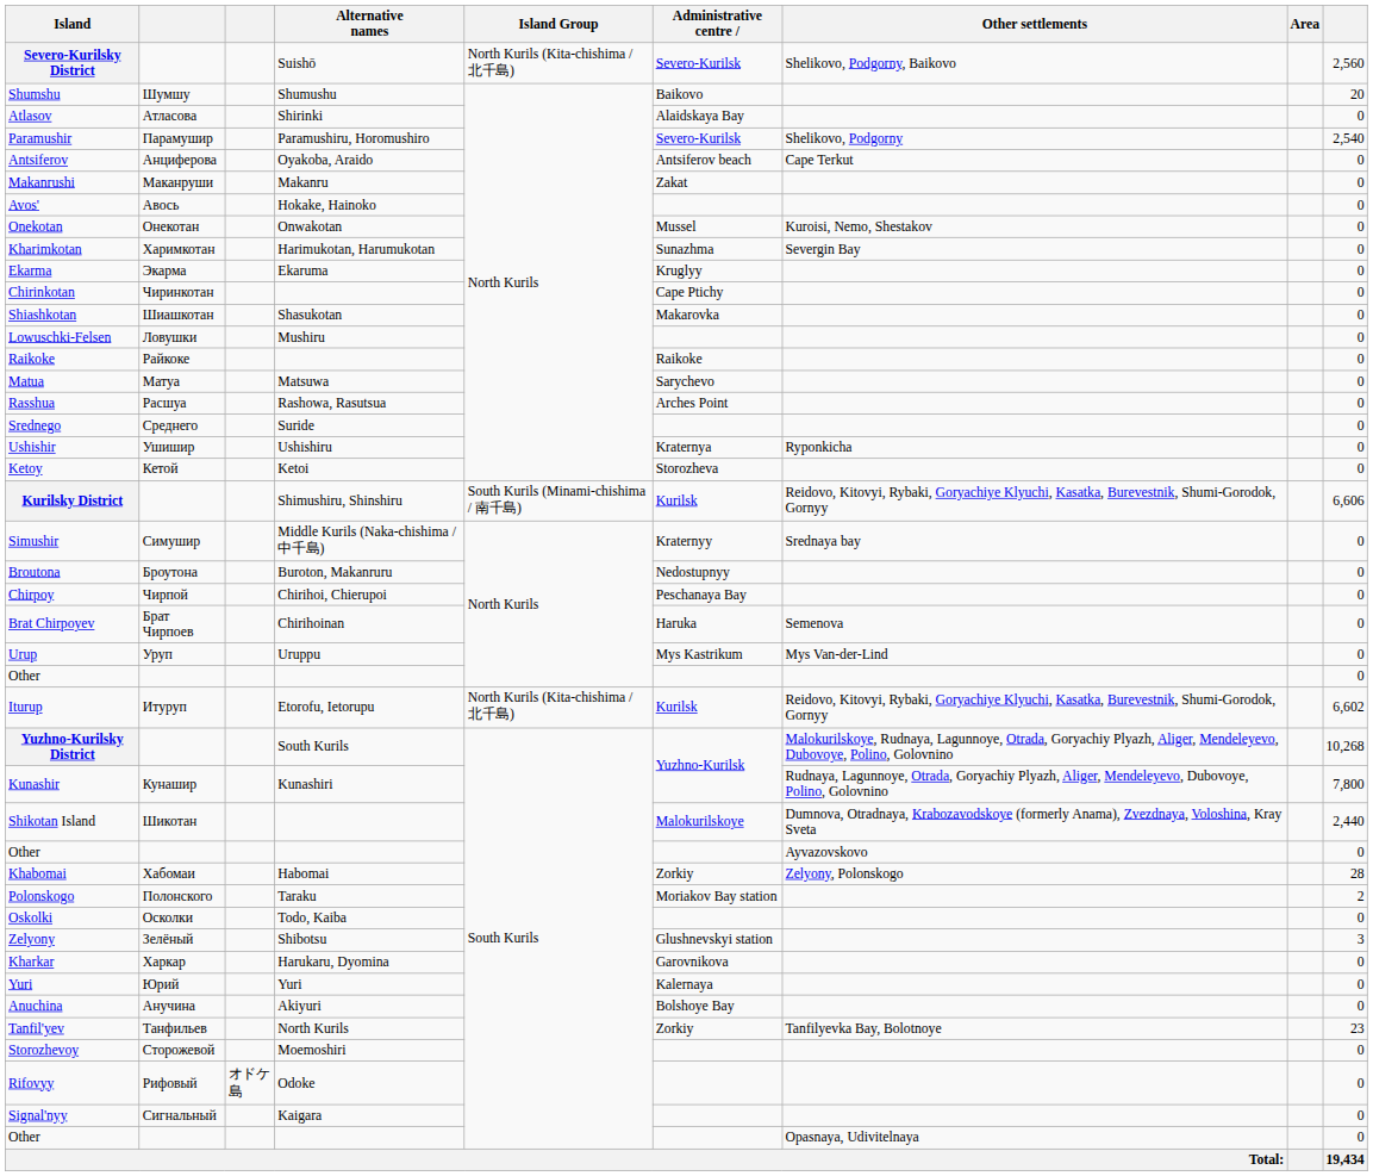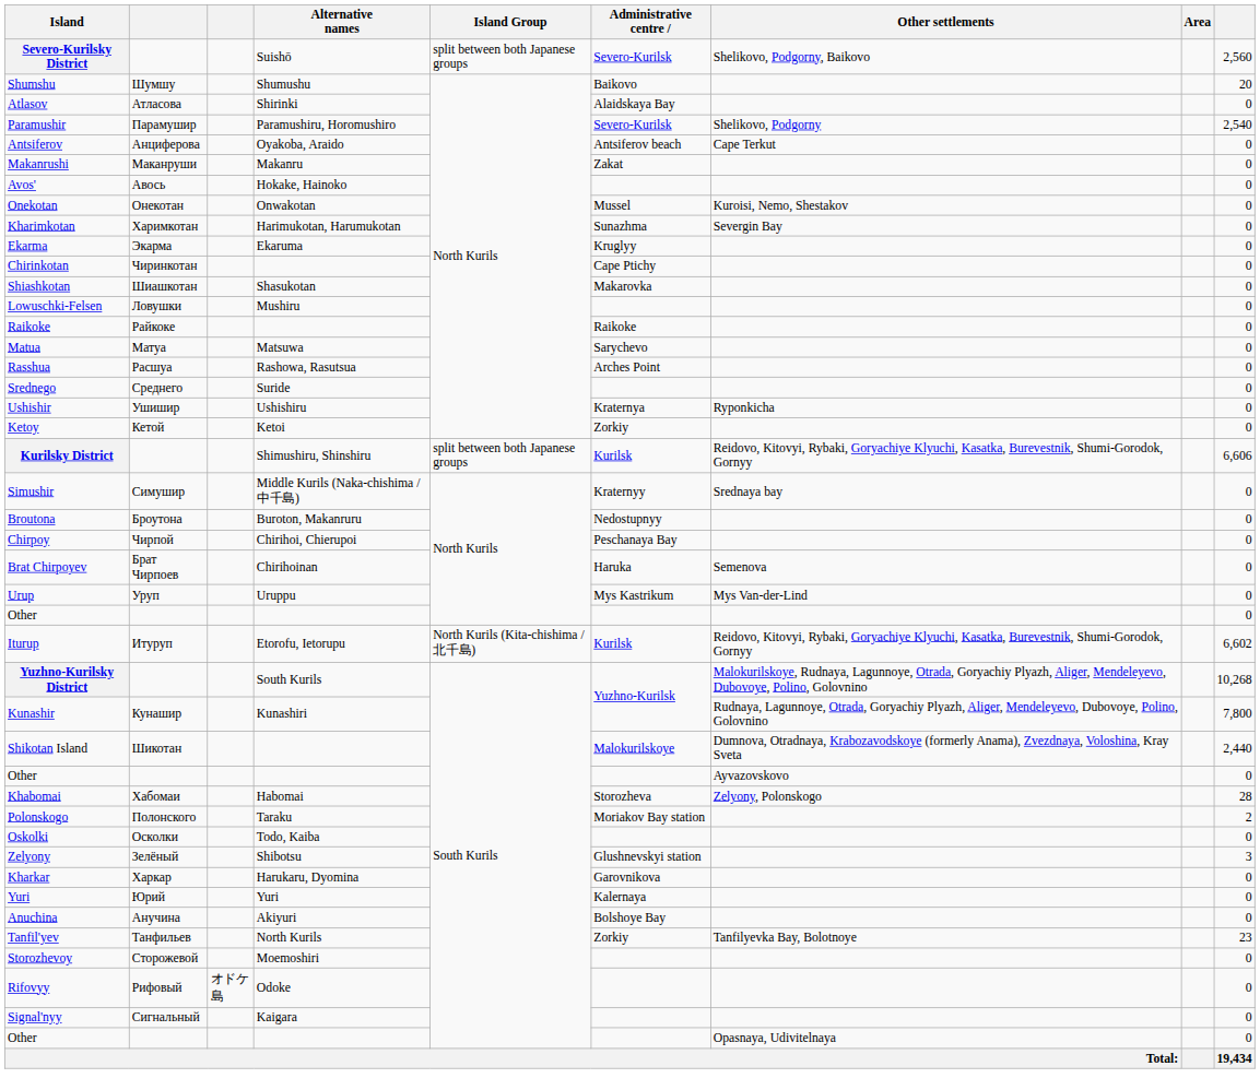 <table class="wikitable sortable">
 <tr>
 <th scope="col">Island</th>
 <th scope="col"></th>
 <th scope="col"></th>
 <th scope="col">Alternative<br>names</th>
 <th scope="col">Island Group</th>
 <th scope="col">Administrative centre /<br></th>
 <th scope="col">Other settlements</th>
 <th scope="col" data-sort-type="number">Area</th>
 <th scope="col"></th>
 </tr>
 <tr>
 <th><a href='#'>Severo-Kurilsky District</a></th>
 <td></td>
 <td></td>
 <td>Suishō</td>
-<td>North Kurils (Kita-chishima / 北千島)</td>
+<td>split between both Japanese groups</td>
 <td><a href='#'>Severo-Kurilsk</a></td>
 <td>Shelikovo, <a href='#'>Podgorny</a>, Baikovo</td>
 <td style="text-align: right;"></td>
 <td style="text-align: right;">2,560</td>
 </tr>
 <tr>
 <td><a href='#'>Shumshu</a></td>
 <td>Шумшу</td>
 <td></td>
 <td>Shumushu</td>
 <td rowspan="18">North Kurils</td>
 <td>Baikovo</td>
 <td></td>
 <td style="text-align: right;"></td>
 <td style="text-align: right;">20</td>
 </tr>
 <tr>
 <td><a href='#'>Atlasov</a></td>
 <td>Атласова</td>
 <td></td>
 <td>Shirinki</td>
 <td>Alaidskaya Bay</td>
 <td></td>
 <td style="text-align: right;"></td>
 <td style="text-align: right;">0</td>
 </tr>
 <tr>
 <td><a href='#'>Paramushir</a></td>
 <td>Парамушир</td>
 <td></td>
 <td>Paramushiru, Horomushiro</td>
 <td><a href='#'>Severo-Kurilsk</a></td>
 <td>Shelikovo, <a href='#'>Podgorny</a></td>
 <td style="text-align: right;"></td>
 <td style="text-align: right;">2,540</td>
 </tr>
 <tr>
 <td><a href='#'>Antsiferov</a></td>
 <td>Анциферова</td>
 <td></td>
 <td>Oyakoba, Araido</td>
 <td>Antsiferov beach</td>
 <td>Cape Terkut</td>
 <td style="text-align: right;"></td>
 <td style="text-align: right;">0</td>
 </tr>
 <tr>
 <td><a href='#'>Makanrushi</a></td>
 <td>Маканруши</td>
 <td></td>
 <td>Makanru</td>
 <td>Zakat</td>
 <td></td>
 <td style="text-align: right;"></td>
 <td style="text-align: right;">0</td>
 </tr>
 <tr>
 <td><a href='#'>Avos'</a></td>
 <td>Авось</td>
 <td></td>
 <td>Hokake, Hainoko</td>
 <td></td>
 <td></td>
 <td style="text-align: right;"></td>
 <td style="text-align: right;">0</td>
 </tr>
 <tr>
 <td><a href='#'>Onekotan</a></td>
 <td>Онекотан</td>
 <td></td>
 <td>Onwakotan</td>
 <td>Mussel</td>
 <td>Kuroisi, Nemo, Shestakov</td>
 <td style="text-align: right;"></td>
 <td style="text-align: right;">0</td>
 </tr>
 <tr>
 <td><a href='#'>Kharimkotan</a></td>
 <td>Харимкотан</td>
 <td><br></td>
 <td>Harimukotan, Harumukotan</td>
 <td>Sunazhma</td>
 <td>Severgin Bay</td>
 <td style="text-align: right;"></td>
 <td style="text-align: right;">0</td>
 </tr>
 <tr>
 <td><a href='#'>Ekarma</a></td>
 <td>Экарма</td>
 <td></td>
 <td>Ekaruma</td>
 <td>Kruglyy</td>
 <td></td>
 <td style="text-align: right;"></td>
 <td style="text-align: right;">0</td>
 </tr>
 <tr>
 <td><a href='#'>Chirinkotan</a></td>
 <td>Чиринкотан</td>
 <td></td>
 <td></td>
 <td>Cape Ptichy</td>
 <td></td>
 <td style="text-align: right;"></td>
 <td style="text-align: right;">0</td>
 </tr>
 <tr>
 <td><a href='#'>Shiashkotan</a></td>
 <td>Шиашкотан</td>
 <td></td>
 <td>Shasukotan</td>
 <td>Makarovka</td>
 <td></td>
 <td style="text-align: right;"></td>
 <td style="text-align: right;">0</td>
 </tr>
 <tr>
 <td><a href='#'>Lowuschki-Felsen</a></td>
 <td>Ловушки</td>
 <td></td>
 <td>Mushiru</td>
 <td></td>
 <td></td>
 <td style="text-align: right;"></td>
 <td style="text-align: right;">0</td>
 </tr>
 <tr>
 <td><a href='#'>Raikoke</a></td>
 <td>Райкоке</td>
 <td></td>
 <td></td>
 <td>Raikoke</td>
 <td></td>
 <td style="text-align: right;"></td>
 <td style="text-align: right;">0</td>
 </tr>
 <tr>
 <td><a href='#'>Matua</a></td>
 <td>Матуа</td>
 <td></td>
 <td>Matsuwa</td>
 <td>Sarychevo</td>
 <td></td>
 <td style="text-align: right;"></td>
 <td style="text-align: right;">0</td>
 </tr>
 <tr>
 <td><a href='#'>Rasshua</a></td>
 <td>Расшуа</td>
 <td></td>
 <td>Rashowa, Rasutsua</td>
 <td>Arches Point</td>
 <td></td>
 <td style="text-align: right;"></td>
 <td style="text-align: right;">0</td>
 </tr>
 <tr>
 <td><a href='#'>Srednego</a></td>
 <td>Среднего</td>
 <td></td>
 <td>Suride</td>
 <td></td>
 <td></td>
 <td style="text-align: right;"></td>
 <td style="text-align: right;">0</td>
 </tr>
 <tr>
 <td><a href='#'>Ushishir</a></td>
 <td>Ушишир</td>
 <td></td>
 <td>Ushishiru</td>
 <td>Kraternya</td>
 <td>Ryponkicha</td>
 <td style="text-align: right;"></td>
 <td style="text-align: right;">0</td>
 </tr>
 <tr>
 <td><a href='#'>Ketoy</a></td>
 <td>Кетой</td>
 <td></td>
 <td>Ketoi</td>
-<td>Storozheva</td>
+<td>Zorkiy</td>
 <td></td>
 <td style="text-align: right;"></td>
 <td style="text-align: right;">0</td>
 </tr>
 <tr>
 <th><a href='#'>Kurilsky District</a></th>
 <td></td>
 <td></td>
 <td>Shimushiru, Shinshiru</td>
-<td>South Kurils (Minami-chishima / 南千島)</td>
+<td>split between both Japanese groups</td>
 <td><a href='#'>Kurilsk</a></td>
 <td>Reidovo, Kitovyi, Rybaki, <a href='#'>Goryachiye Klyuchi</a>, <a href='#'>Kasatka</a>, <a href='#'>Burevestnik</a>, Shumi-Gorodok, Gornyy</td>
 <td style="text-align: right;"></td>
 <td style="text-align: right;">6,606</td>
 </tr>
 <tr>
 <td><a href='#'>Simushir</a></td>
 <td>Симушир</td>
 <td></td>
 <td>Middle Kurils (Naka-chishima / 中千島)</td>
 <td rowspan="6">North Kurils</td>
 <td>Kraternyy</td>
 <td>Srednaya bay</td>
 <td style="text-align: right;"></td>
 <td style="text-align: right;">0</td>
 </tr>
 <tr>
 <td><a href='#'>Broutona</a></td>
 <td>Броутона</td>
 <td></td>
 <td>Buroton, Makanruru</td>
 <td>Nedostupnyy</td>
 <td></td>
 <td style="text-align: right;"></td>
 <td style="text-align: right;">0</td>
 </tr>
 <tr>
 <td><a href='#'>Chirpoy</a></td>
 <td>Чирпой</td>
 <td></td>
 <td>Chirihoi, Chierupoi</td>
 <td>Peschanaya Bay</td>
 <td></td>
 <td style="text-align: right;"></td>
 <td style="text-align: right;">0</td>
 </tr>
 <tr>
 <td><a href='#'>Brat Chirpoyev</a></td>
 <td>Брат Чирпоев</td>
 <td></td>
 <td>Chirihoinan</td>
 <td>Haruka</td>
 <td>Semenova</td>
 <td style="text-align: right;"></td>
 <td style="text-align: right;">0</td>
 </tr>
 <tr>
 <td><a href='#'>Urup</a></td>
 <td>Уруп</td>
 <td></td>
 <td>Uruppu</td>
 <td>Mys Kastrikum</td>
 <td>Mys Van-der-Lind</td>
 <td style="text-align: right;"></td>
 <td style="text-align: right;">0</td>
 </tr>
 <tr>
 <td>Other</td>
 <td></td>
 <td></td>
 <td></td>
 <td></td>
 <td></td>
 <td style="text-align: right;"></td>
 <td style="text-align: right;">0</td>
 </tr>
 <tr>
 <td><a href='#'>Iturup</a></td>
 <td>Итуруп</td>
 <td></td>
 <td>Etorofu, Ietorupu</td>
 <td>North Kurils (Kita-chishima / 北千島)</td>
 <td><a href='#'>Kurilsk</a></td>
 <td>Reidovo, Kitovyi, Rybaki, <a href='#'>Goryachiye Klyuchi</a>, <a href='#'>Kasatka</a>, <a href='#'>Burevestnik</a>, Shumi-Gorodok, Gornyy</td>
 <td style="text-align: right;"></td>
 <td style="text-align: right;">6,602</td>
 </tr>
 <tr>
 <th><a href='#'>Yuzhno-Kurilsky District</a></th>
 <td></td>
 <td></td>
 <td>South Kurils</td>
 <td rowspan="16">South Kurils</td>
 <td rowspan="2"><a href='#'>Yuzhno-Kurilsk</a></td>
 <td><a href='#'>Malokurilskoye</a>, Rudnaya, Lagunnoye, <a href='#'>Otrada</a>, Goryachiy Plyazh, <a href='#'>Aliger</a>, <a href='#'>Mendeleyevo</a>, <a href='#'>Dubovoye</a>, <a href='#'>Polino</a>, Golovnino</td>
 <td style="text-align: right;"></td>
 <td style="text-align: right;">10,268</td>
 </tr>
 <tr>
 <td><a href='#'>Kunashir</a></td>
 <td>Кунашир</td>
 <td></td>
 <td>Kunashiri</td>
 <td>Rudnaya, Lagunnoye, <a href='#'>Otrada</a>, Goryachiy Plyazh, <a href='#'>Aliger</a>, <a href='#'>Mendeleyevo</a>, Dubovoye, <a href='#'>Polino</a>, Golovnino</td>
 <td style="text-align: right;"></td>
 <td style="text-align: right;">7,800</td>
 </tr>
 <tr>
 <td><a href='#'>Shikotan</a> Island</td>
 <td>Шикотан</td>
 <td></td>
 <td></td>
 <td><a href='#'>Malokurilskoye</a></td>
 <td>Dumnova, Otradnaya, <a href='#'>Krabozavodskoye</a> (formerly Anama), <a href='#'>Zvezdnaya</a>, <a href='#'>Voloshina</a>, Kray Sveta</td>
 <td style="text-align: right;"></td>
 <td style="text-align: right;">2,440</td>
 </tr>
 <tr>
 <td>Other</td>
 <td></td>
 <td></td>
 <td></td>
 <td></td>
 <td>Ayvazovskovo</td>
 <td style="text-align: right;"></td>
 <td style="text-align: right;">0</td>
 </tr>
 <tr>
 <td><a href='#'>Khabomai</a></td>
 <td>Хабомаи</td>
 <td></td>
 <td>Habomai</td>
-<td>Zorkiy</td>
+<td>Storozheva</td>
 <td><a href='#'>Zelyony</a>, Polonskogo</td>
 <td style="text-align: right;"></td>
 <td style="text-align: right;">28</td>
 </tr>
 <tr>
 <td><a href='#'>Polonskogo</a></td>
 <td>Полонского</td>
 <td></td>
 <td>Taraku</td>
 <td>Moriakov Bay station</td>
 <td></td>
 <td style="text-align: right;"></td>
 <td style="text-align: right;">2</td>
 </tr>
 <tr>
 <td><a href='#'>Oskolki</a></td>
 <td>Осколки</td>
 <td></td>
 <td>Todo, Kaiba</td>
 <td></td>
 <td></td>
 <td></td>
 <td style="text-align: right;">0</td>
 </tr>
 <tr>
 <td><a href='#'>Zelyony</a></td>
 <td>Зелёный</td>
 <td></td>
 <td>Shibotsu</td>
 <td>Glushnevskyi station</td>
 <td></td>
 <td style="text-align: right;"></td>
 <td style="text-align: right;">3</td>
 </tr>
 <tr>
 <td><a href='#'>Kharkar</a></td>
 <td>Харкар</td>
 <td></td>
 <td>Harukaru, Dyomina</td>
 <td>Garovnikova</td>
 <td></td>
 <td style="text-align: right;"></td>
 <td style="text-align: right;">0</td>
 </tr>
 <tr>
 <td><a href='#'>Yuri</a></td>
 <td>Юрий</td>
 <td></td>
 <td>Yuri</td>
 <td>Kalernaya</td>
 <td></td>
 <td style="text-align: right;"></td>
 <td style="text-align: right;">0</td>
 </tr>
 <tr>
 <td><a href='#'>Anuchina</a></td>
 <td>Анучина</td>
 <td></td>
 <td>Akiyuri</td>
 <td>Bolshoye Bay</td>
 <td></td>
 <td style="text-align: right;"></td>
 <td style="text-align: right;">0</td>
 </tr>
 <tr>
 <td><a href='#'>Tanfil'yev</a></td>
 <td>Танфильев</td>
 <td></td>
 <td>North Kurils</td>
 <td>Zorkiy</td>
 <td>Tanfilyevka Bay, Bolotnoye</td>
 <td style="text-align: right;"></td>
 <td style="text-align: right;">23</td>
 </tr>
 <tr>
 <td><a href='#'>Storozhevoy</a></td>
 <td>Сторожевой</td>
 <td></td>
 <td>Moemoshiri</td>
 <td></td>
 <td></td>
 <td style="text-align: right;"></td>
 <td style="text-align: right;">0</td>
 </tr>
 <tr>
 <td><a href='#'>Rifovyy</a></td>
 <td>Рифовый</td>
 <td>オドケ島</td>
 <td>Odoke</td>
 <td></td>
 <td></td>
 <td style="text-align: right;"></td>
 <td style="text-align: right;">0</td>
 </tr>
 <tr>
 <td><a href='#'>Signal'nyy</a></td>
 <td>Сигнальный</td>
 <td></td>
 <td>Kaigara</td>
 <td></td>
 <td></td>
 <td style="text-align: right;"></td>
 <td style="text-align: right;">0</td>
 </tr>
 <tr>
 <td>Other</td>
 <td></td>
 <td></td>
 <td></td>
 <td></td>
 <td>Opasnaya, Udivitelnaya</td>
 <td style="text-align: right;"></td>
 <td style="text-align: right;">0</td>
 </tr>
 <tr class="sortbottom">
 <th colspan="7" style="text-align: right;" scope="row">Total:</th>
 <th style="text-align: right;"></th>
 <th style="text-align: right;">19,434</th>
 </tr>
 </table>
